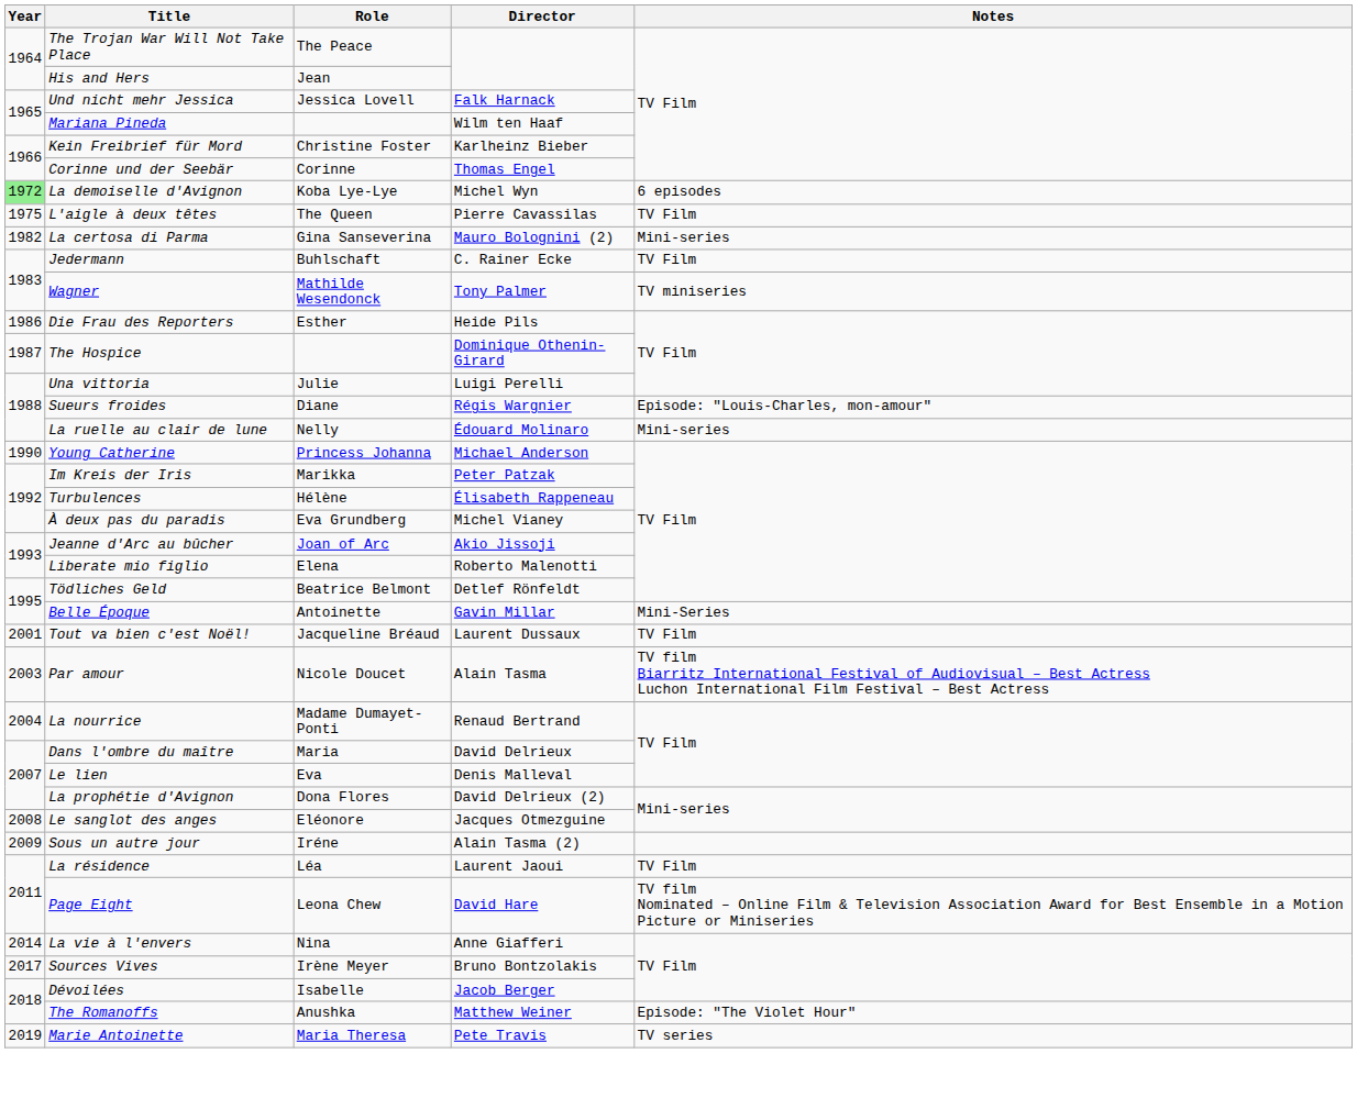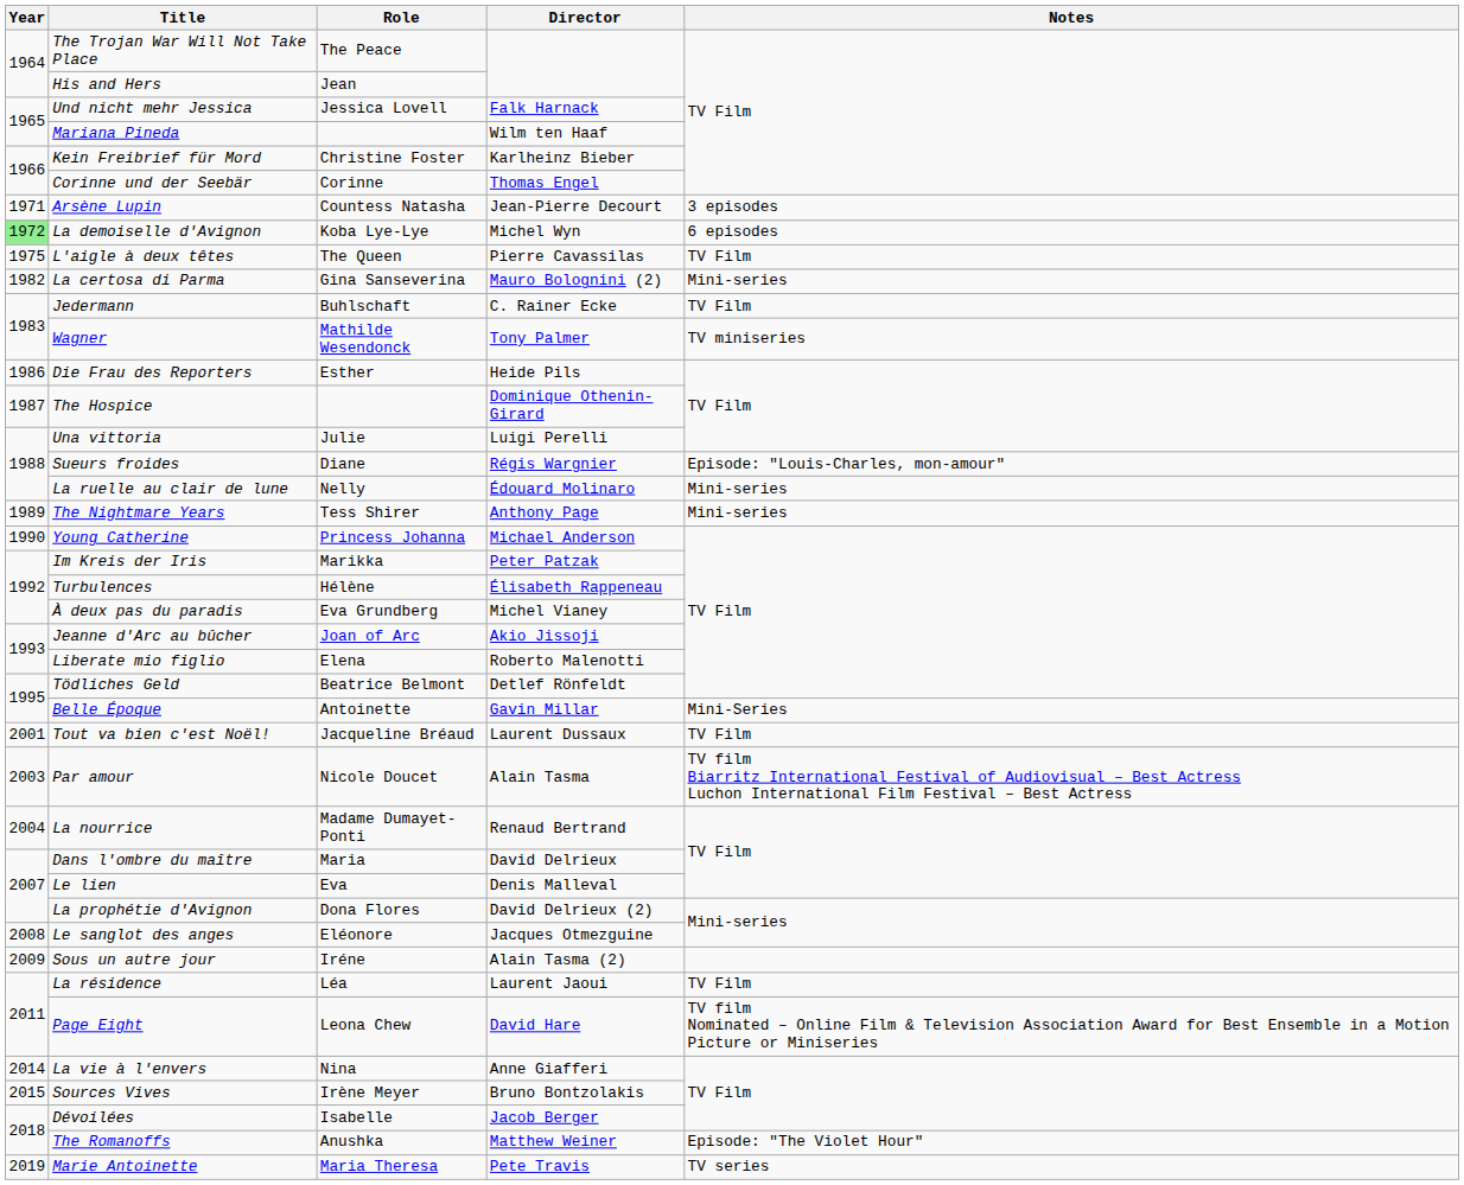 <table class="wikitable">
 <tr>
 <th>Year</th>
 <th>Title</th>
 <th>Role</th>
 <th>Director</th>
 <th>Notes</th>
 </tr>
 <tr>
 <td rowspan="2">1964</td>
 <td><em>The Trojan War Will Not Take Place</em></td>
 <td>The Peace</td>
 <td rowspan="2"></td>
 <td rowspan="6">TV Film</td>
 </tr>
 <tr>
 <td><em>His and Hers</em></td>
 <td>Jean</td>
 </tr>
 <tr>
 <td rowspan="2">1965</td>
 <td><em>Und nicht mehr Jessica</em></td>
 <td>Jessica Lovell</td>
 <td><a href='#'>Falk Harnack</a></td>
 </tr>
 <tr>
 <td><em><a href='#'>Mariana Pineda</a></em></td>
 <td></td>
 <td>Wilm ten Haaf</td>
 </tr>
 <tr>
 <td rowspan="2">1966</td>
 <td><em>Kein Freibrief für Mord</em></td>
 <td>Christine Foster</td>
 <td>Karlheinz Bieber</td>
 </tr>
 <tr>
 <td><em>Corinne und der Seebär</em></td>
 <td>Corinne</td>
 <td><a href='#'>Thomas Engel</a></td>
+</tr>
+<tr>
+<td>1971</td>
+<td><em><a href='#'>Arsène Lupin</a></em></td>
+<td>Countess Natasha</td>
+<td>Jean-Pierre Decourt</td>
+<td>3 episodes</td>
 </tr>
 <tr>
 <td style="background: lightgreen;">1972</td>
 <td><em>La demoiselle d'Avignon</em></td>
 <td>Koba Lye-Lye</td>
 <td>Michel Wyn</td>
 <td>6 episodes</td>
 </tr>
 <tr>
 <td>1975</td>
 <td><em>L'aigle à deux têtes</em></td>
 <td>The Queen</td>
 <td>Pierre Cavassilas</td>
 <td>TV Film</td>
 </tr>
 <tr>
 <td>1982</td>
 <td><em>La certosa di Parma</em></td>
 <td>Gina Sanseverina</td>
 <td><a href='#'>Mauro Bolognini</a> (2)</td>
 <td>Mini-series</td>
 </tr>
 <tr>
 <td rowspan="2">1983</td>
 <td><em>Jedermann</em></td>
 <td>Buhlschaft</td>
 <td>C. Rainer Ecke</td>
 <td>TV Film</td>
 </tr>
 <tr>
 <td><em><a href='#'>Wagner</a></em></td>
 <td><a href='#'>Mathilde Wesendonck</a></td>
 <td><a href='#'>Tony Palmer</a></td>
 <td>TV miniseries</td>
 </tr>
 <tr>
 <td>1986</td>
 <td><em>Die Frau des Reporters</em></td>
 <td>Esther</td>
 <td>Heide Pils</td>
 <td rowspan="3">TV Film</td>
 </tr>
 <tr>
 <td>1987</td>
 <td><em>The Hospice</em></td>
 <td></td>
 <td><a href='#'>Dominique Othenin-Girard</a></td>
 </tr>
 <tr>
 <td rowspan="3">1988</td>
 <td><em>Una vittoria</em></td>
 <td>Julie</td>
 <td>Luigi Perelli</td>
 </tr>
 <tr>
 <td><em>Sueurs froides</em></td>
 <td>Diane</td>
 <td><a href='#'>Régis Wargnier</a></td>
 <td>Episode: "Louis-Charles, mon-amour"</td>
 </tr>
 <tr>
 <td><em>La ruelle au clair de lune</em></td>
 <td>Nelly</td>
 <td><a href='#'>Édouard Molinaro</a></td>
+<td>Mini-series</td>
+</tr>
+<tr>
+<td>1989</td>
+<td><em><a href='#'>The Nightmare Years</a></em></td>
+<td>Tess Shirer</td>
+<td><a href='#'>Anthony Page</a></td>
 <td>Mini-series</td>
 </tr>
 <tr>
 <td>1990</td>
 <td><em><a href='#'>Young Catherine</a></em></td>
 <td><a href='#'>Princess Johanna</a></td>
 <td><a href='#'>Michael Anderson</a></td>
 <td rowspan="7">TV Film</td>
 </tr>
 <tr>
 <td rowspan="3">1992</td>
 <td><em>Im Kreis der Iris</em></td>
 <td>Marikka</td>
 <td><a href='#'>Peter Patzak</a></td>
 </tr>
 <tr>
 <td><em>Turbulences</em></td>
 <td>Hélène</td>
 <td><a href='#'>Élisabeth Rappeneau</a></td>
 </tr>
 <tr>
 <td><em>À deux pas du paradis</em></td>
 <td>Eva Grundberg</td>
 <td>Michel Vianey</td>
 </tr>
 <tr>
 <td rowspan="2">1993</td>
 <td><em>Jeanne d'Arc au bûcher</em></td>
 <td><a href='#'>Joan of Arc</a></td>
 <td><a href='#'>Akio Jissoji</a></td>
 </tr>
 <tr>
 <td><em>Liberate mio figlio</em></td>
 <td>Elena</td>
 <td>Roberto Malenotti</td>
 </tr>
 <tr>
 <td rowspan="2">1995</td>
 <td><em>Tödliches Geld</em></td>
 <td>Beatrice Belmont</td>
 <td>Detlef Rönfeldt</td>
 </tr>
 <tr>
 <td><em><a href='#'>Belle Époque</a></em></td>
 <td>Antoinette</td>
 <td><a href='#'>Gavin Millar</a></td>
 <td>Mini-Series</td>
 </tr>
 <tr>
 <td>2001</td>
 <td><em>Tout va bien c'est Noël!</em></td>
 <td>Jacqueline Bréaud</td>
 <td>Laurent Dussaux</td>
 <td>TV Film</td>
 </tr>
 <tr>
 <td>2003</td>
 <td><em>Par amour</em></td>
 <td>Nicole Doucet</td>
 <td>Alain Tasma</td>
 <td>TV film<br><a href='#'>Biarritz International Festival of Audiovisual – Best Actress</a><br>Luchon International Film Festival – Best Actress</td>
 </tr>
 <tr>
 <td>2004</td>
 <td><em>La nourrice</em></td>
 <td>Madame Dumayet-Ponti</td>
 <td>Renaud Bertrand</td>
 <td rowspan="3">TV Film</td>
 </tr>
 <tr>
 <td rowspan="3">2007</td>
 <td><em>Dans l'ombre du maître</em></td>
 <td>Maria</td>
 <td>David Delrieux</td>
 </tr>
 <tr>
 <td><em>Le lien</em></td>
 <td>Eva</td>
 <td>Denis Malleval</td>
 </tr>
 <tr>
 <td><em>La prophétie d'Avignon</em></td>
 <td>Dona Flores</td>
 <td>David Delrieux (2)</td>
 <td rowspan="2">Mini-series</td>
 </tr>
 <tr>
 <td>2008</td>
 <td><em>Le sanglot des anges</em></td>
 <td>Eléonore</td>
 <td>Jacques Otmezguine</td>
 </tr>
 <tr>
 <td>2009</td>
 <td><em>Sous un autre jour</em></td>
 <td>Iréne</td>
 <td>Alain Tasma (2)</td>
 <td></td>
 </tr>
 <tr>
 <td rowspan="2">2011</td>
 <td><em>La résidence</em></td>
 <td>Léa</td>
 <td>Laurent Jaoui</td>
 <td>TV Film</td>
 </tr>
 <tr>
 <td><em><a href='#'>Page Eight</a></em></td>
 <td>Leona Chew</td>
 <td><a href='#'>David Hare</a></td>
 <td>TV film<br>Nominated – Online Film & Television Association Award for Best Ensemble in a Motion Picture or Miniseries</td>
 </tr>
 <tr>
 <td>2014</td>
 <td><em>La vie à l'envers</em></td>
 <td>Nina</td>
 <td>Anne Giafferi</td>
 <td rowspan="3">TV Film</td>
 </tr>
 <tr>
-<td>2017</td>
+<td>2015</td>
 <td><em>Sources Vives</em></td>
 <td>Irène Meyer</td>
 <td>Bruno Bontzolakis</td>
 </tr>
 <tr>
 <td rowspan="2">2018</td>
 <td><em>Dévoilées</em></td>
 <td>Isabelle</td>
 <td><a href='#'>Jacob Berger</a></td>
 </tr>
 <tr>
 <td><em><a href='#'>The Romanoffs</a></em></td>
 <td>Anushka</td>
 <td><a href='#'>Matthew Weiner</a></td>
 <td>Episode: "The Violet Hour"</td>
 </tr>
 <tr>
 <td>2019</td>
 <td><em><a href='#'>Marie Antoinette</a></em></td>
 <td><a href='#'>Maria Theresa</a></td>
 <td><a href='#'>Pete Travis</a></td>
 <td>TV series</td>
 </tr>
 </table>
